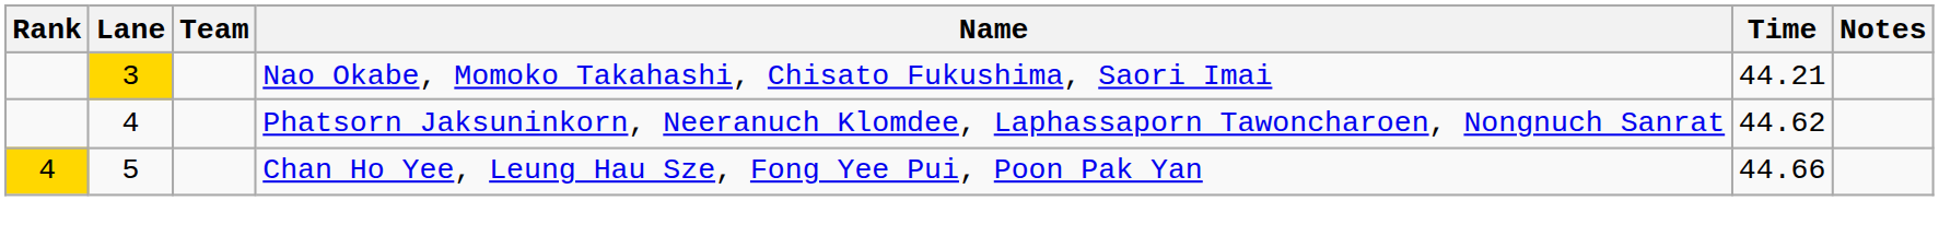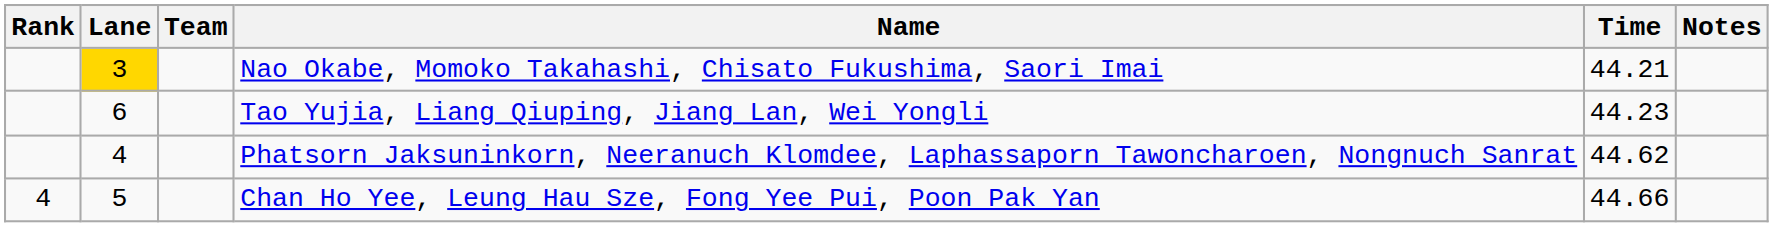 <table class="wikitable sortable" style="text-align:center">
 <tr>
 <th>Rank</th>
 <th>Lane</th>
 <th>Team</th>
 <th>Name</th>
 <th>Time</th>
 <th>Notes</th>
 </tr>
 <tr>
 <td></td>
 <td style="background: gold;">3</td>
 <td align=left></td>
 <td align=left><a href='#'>Nao Okabe</a>, <a href='#'>Momoko Takahashi</a>, <a href='#'>Chisato Fukushima</a>, <a href='#'>Saori Imai</a></td>
 <td>44.21</td>
 <td></td>
 </tr>
 <tr>
 <td></td>
+<td>6</td>
+<td align=left></td>
+<td align=left><a href='#'>Tao Yujia</a>, <a href='#'>Liang Qiuping</a>, <a href='#'>Jiang Lan</a>, <a href='#'>Wei Yongli</a></td>
+<td>44.23</td>
+<td></td>
+</tr>
+<tr>
+<td></td>
 <td>4</td>
 <td align=left></td>
 <td align=left><a href='#'>Phatsorn Jaksuninkorn</a>, <a href='#'>Neeranuch Klomdee</a>, <a href='#'>Laphassaporn Tawoncharoen</a>, <a href='#'>Nongnuch Sanrat</a></td>
 <td>44.62</td>
 <td></td>
 </tr>
 <tr>
-<td style="background: gold;">4</td>
+<td>4</td>
 <td>5</td>
 <td align=left></td>
 <td align=left><a href='#'>Chan Ho Yee</a>, <a href='#'>Leung Hau Sze</a>, <a href='#'>Fong Yee Pui</a>, <a href='#'>Poon Pak Yan</a></td>
 <td>44.66</td>
 <td></td>
 </tr>
 </table>
